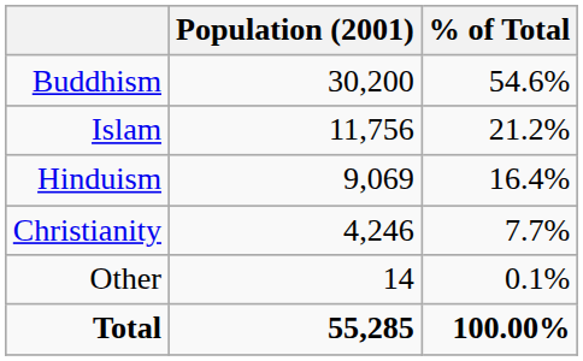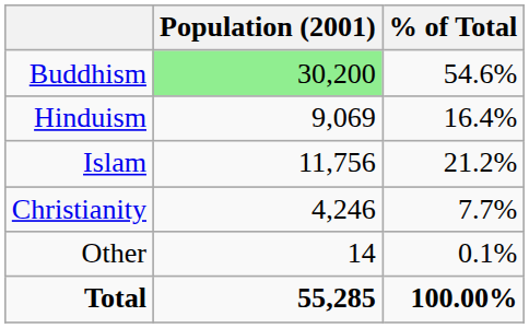 <table class="wikitable" | style="text-align:right;">
 <tr>
 <th></th>
 <th>Population (2001)</th>
 <th>% of Total</th>
 </tr>
 <tr>
 <td><a href='#'>Buddhism</a></td>
-<td>30,200</td>
+<td style="background: lightgreen;">30,200</td>
 <td>54.6%</td>
+</tr>
+<tr>
+<td><a href='#'>Hinduism</a></td>
+<td>9,069</td>
+<td>16.4%</td>
 </tr>
 <tr>
 <td><a href='#'>Islam</a></td>
 <td>11,756</td>
 <td>21.2%</td>
-</tr>
-<tr>
-<td><a href='#'>Hinduism</a></td>
-<td>9,069</td>
-<td>16.4%</td>
 </tr>
 <tr>
 <td><a href='#'>Christianity</a></td>
 <td>4,246</td>
 <td>7.7%</td>
 </tr>
 <tr>
 <td>Other</td>
 <td>14</td>
 <td>0.1%</td>
 </tr>
 <tr>
 <td><strong>Total</strong></td>
 <td><strong>55,285</strong></td>
 <td><strong>100.00%</strong></td>
 </tr>
 </table>
